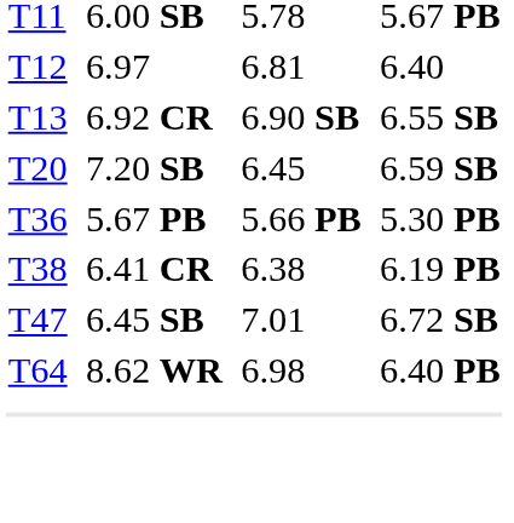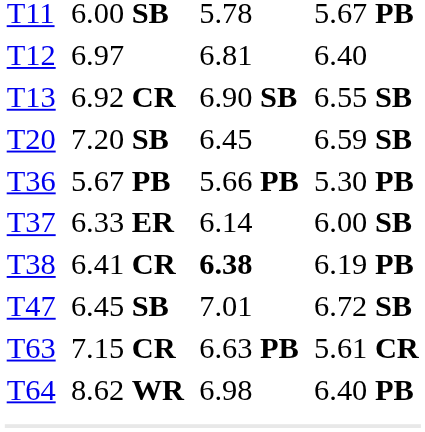 <table>
 <tr>
 <td><a href='#'>T11</a></td>
 <td></td>
 <td>6.00 <strong>SB</strong></td>
 <td></td>
 <td>5.78</td>
 <td></td>
 <td>5.67 <strong>PB</strong></td>
 </tr>
 <tr>
 <td><a href='#'>T12</a></td>
 <td></td>
 <td>6.97</td>
 <td></td>
 <td>6.81</td>
 <td></td>
 <td>6.40</td>
 </tr>
 <tr>
 <td><a href='#'>T13</a></td>
 <td></td>
 <td>6.92 <strong>CR</strong></td>
 <td></td>
 <td>6.90 <strong>SB</strong></td>
 <td></td>
 <td>6.55 <strong>SB</strong></td>
 </tr>
 <tr>
 <td><a href='#'>T20</a></td>
 <td></td>
 <td>7.20 <strong>SB</strong></td>
 <td></td>
 <td>6.45</td>
 <td></td>
 <td>6.59 <strong>SB</strong></td>
 </tr>
 <tr>
 <td><a href='#'>T36</a></td>
 <td></td>
 <td>5.67 <strong>PB</strong></td>
 <td></td>
 <td>5.66 <strong>PB</strong></td>
 <td></td>
 <td>5.30 <strong>PB</strong></td>
 </tr>
 <tr>
+<td><a href='#'>T37</a></td>
+<td></td>
+<td>6.33 <strong>ER</strong></td>
+<td></td>
+<td>6.14</td>
+<td></td>
+<td>6.00 <strong>SB</strong></td>
+</tr>
+<tr>
 <td><a href='#'>T38</a></td>
 <td></td>
 <td>6.41 <strong>CR</strong></td>
 <td></td>
-<td>6.38</td>
+<td><strong>6.38</strong></td>
 <td></td>
 <td>6.19 <strong>PB</strong></td>
 </tr>
 <tr>
 <td><a href='#'>T47</a></td>
 <td></td>
 <td>6.45 <strong>SB</strong></td>
 <td></td>
 <td>7.01</td>
 <td></td>
 <td>6.72 <strong>SB</strong></td>
+</tr>
+<tr>
+<td><a href='#'>T63</a></td>
+<td></td>
+<td>7.15 <strong>CR</strong></td>
+<td></td>
+<td>6.63 <strong>PB</strong></td>
+<td></td>
+<td>5.61 <strong>CR</strong></td>
 </tr>
 <tr>
 <td><a href='#'>T64</a></td>
 <td></td>
 <td>8.62 <strong>WR</strong></td>
 <td></td>
 <td>6.98</td>
 <td></td>
 <td>6.40 <strong>PB</strong></td>
 </tr>
 <tr>
 <td colspan=7></td>
 </tr>
 <tr>
 </tr>
 <tr bgcolor= e8e8e8>
 <td colspan=7></td>
 </tr>
 </table>
